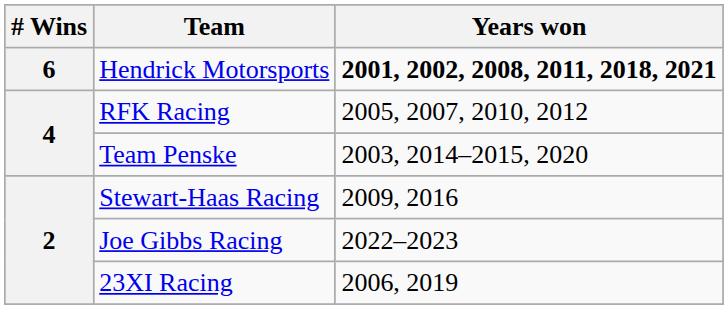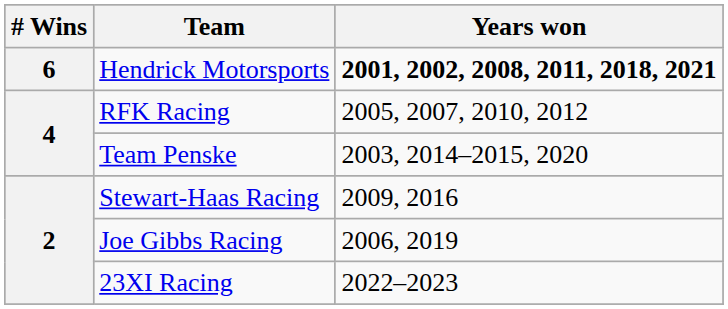 <table class="wikitable" style="font-size: 95%;">
 <tr>
 <th># Wins</th>
 <th>Team</th>
 <th>Years won</th>
 </tr>
 <tr>
 <th>6</th>
 <td><a href='#'>Hendrick Motorsports</a></td>
 <td><strong>2001, 2002, 2008, 2011, 2018, 2021</strong></td>
 </tr>
 <tr>
 <th rowspan="2">4</th>
 <td><a href='#'>RFK Racing</a></td>
 <td>2005, 2007, 2010, 2012</td>
 </tr>
 <tr>
 <td><a href='#'>Team Penske</a></td>
 <td>2003, 2014–2015, 2020</td>
 </tr>
 <tr>
 <th rowspan="3">2</th>
 <td><a href='#'>Stewart-Haas Racing</a></td>
 <td>2009, 2016</td>
 </tr>
 <tr>
 <td><a href='#'>Joe Gibbs Racing</a></td>
-<td>2022–2023</td>
+<td>2006, 2019</td>
 </tr>
 <tr>
 <td><a href='#'>23XI Racing</a></td>
-<td>2006, 2019</td>
+<td>2022–2023</td>
 </tr>
 </table>
